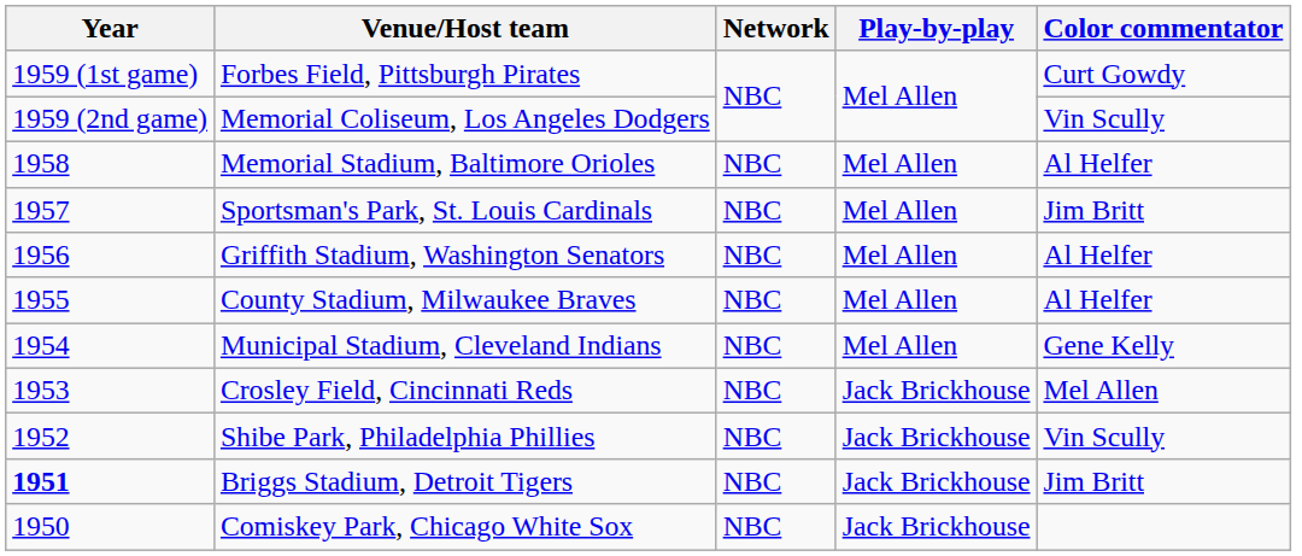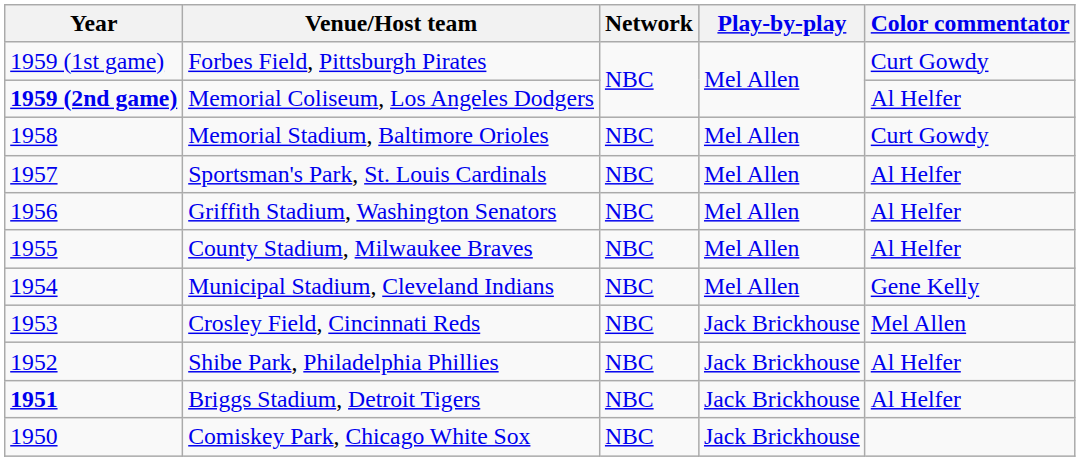 <table class="wikitable">
 <tr>
 <th>Year</th>
 <th><strong>Venue/Host team</strong></th>
 <th><strong>Network</strong></th>
 <th><strong><a href='#'>Play-by-play</a></strong></th>
 <th><strong><a href='#'>Color commentator</a></strong></th>
 </tr>
 <tr>
 <td><a href='#'>1959 (1st game)</a></td>
 <td><a href='#'>Forbes Field</a>, <a href='#'>Pittsburgh Pirates</a></td>
 <td rowspan="2"><a href='#'>NBC</a></td>
 <td rowspan="2"><a href='#'>Mel Allen</a></td>
 <td><a href='#'>Curt Gowdy</a></td>
 </tr>
 <tr>
-<td><a href='#'>1959 (2nd game)</a></td>
+<td><strong><a href='#'>1959 (2nd game)</a></strong></td>
 <td><a href='#'>Memorial Coliseum</a>, <a href='#'>Los Angeles Dodgers</a></td>
-<td><a href='#'>Vin Scully</a></td>
+<td><a href='#'>Al Helfer</a></td>
 </tr>
 <tr>
 <td><a href='#'>1958</a></td>
 <td><a href='#'>Memorial Stadium</a>, <a href='#'>Baltimore Orioles</a></td>
 <td><a href='#'>NBC</a></td>
 <td><a href='#'>Mel Allen</a></td>
-<td><a href='#'>Al Helfer</a></td>
+<td><a href='#'>Curt Gowdy</a></td>
 </tr>
 <tr>
 <td><a href='#'>1957</a></td>
 <td><a href='#'>Sportsman's Park</a>, <a href='#'>St. Louis Cardinals</a></td>
 <td><a href='#'>NBC</a></td>
 <td><a href='#'>Mel Allen</a></td>
-<td><a href='#'>Jim Britt</a></td>
+<td><a href='#'>Al Helfer</a></td>
 </tr>
 <tr>
 <td><a href='#'>1956</a></td>
 <td><a href='#'>Griffith Stadium</a>, <a href='#'>Washington Senators</a></td>
 <td><a href='#'>NBC</a></td>
 <td><a href='#'>Mel Allen</a></td>
 <td><a href='#'>Al Helfer</a></td>
 </tr>
 <tr>
 <td><a href='#'>1955</a></td>
 <td><a href='#'>County Stadium</a>, <a href='#'>Milwaukee Braves</a></td>
 <td><a href='#'>NBC</a></td>
 <td><a href='#'>Mel Allen</a></td>
 <td><a href='#'>Al Helfer</a></td>
 </tr>
 <tr>
 <td><a href='#'>1954</a></td>
 <td><a href='#'>Municipal Stadium</a>, <a href='#'>Cleveland Indians</a></td>
 <td><a href='#'>NBC</a></td>
 <td><a href='#'>Mel Allen</a></td>
 <td><a href='#'>Gene Kelly</a></td>
 </tr>
 <tr>
 <td><a href='#'>1953</a></td>
 <td><a href='#'>Crosley Field</a>, <a href='#'>Cincinnati Reds</a></td>
 <td><a href='#'>NBC</a></td>
 <td><a href='#'>Jack Brickhouse</a></td>
 <td><a href='#'>Mel Allen</a></td>
 </tr>
 <tr>
 <td><a href='#'>1952</a></td>
 <td><a href='#'>Shibe Park</a>, <a href='#'>Philadelphia Phillies</a></td>
 <td><a href='#'>NBC</a></td>
 <td><a href='#'>Jack Brickhouse</a></td>
-<td><a href='#'>Vin Scully</a></td>
+<td><a href='#'>Al Helfer</a></td>
 </tr>
 <tr>
 <td><strong><a href='#'>1951</a></strong></td>
 <td><a href='#'>Briggs Stadium</a>, <a href='#'>Detroit Tigers</a></td>
 <td><a href='#'>NBC</a></td>
 <td><a href='#'>Jack Brickhouse</a></td>
-<td><a href='#'>Jim Britt</a></td>
+<td><a href='#'>Al Helfer</a></td>
 </tr>
 <tr>
 <td><a href='#'>1950</a></td>
 <td><a href='#'>Comiskey Park</a>, <a href='#'>Chicago White Sox</a></td>
 <td><a href='#'>NBC</a></td>
 <td><a href='#'>Jack Brickhouse</a></td>
 </tr>
 </table>
